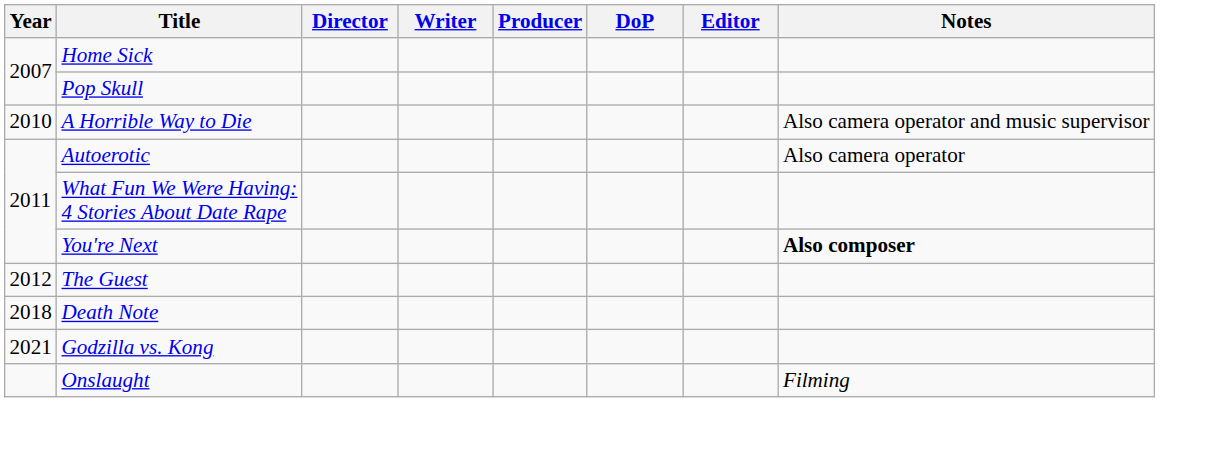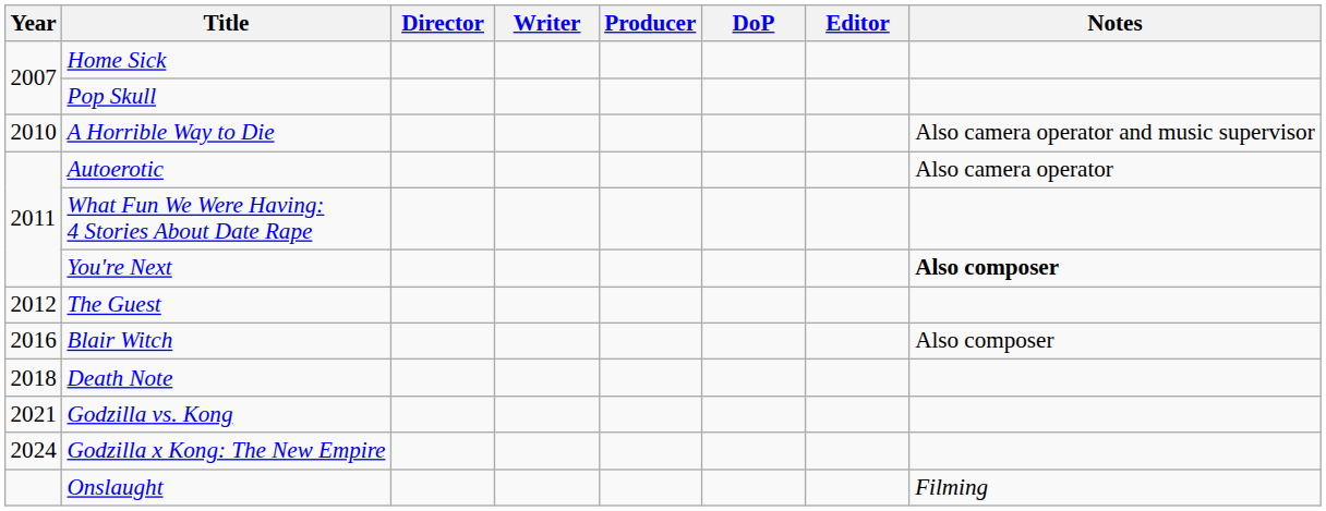 <table class="wikitable plainrowheaders">
 <tr>
 <th>Year</th>
 <th>Title</th>
 <th width=65><a href='#'>Director</a></th>
 <th width=65><a href='#'>Writer</a></th>
 <th><a href='#'>Producer</a></th>
 <th width=65><a href='#'>DoP</a></th>
 <th width=65><a href='#'>Editor</a></th>
 <th>Notes</th>
 </tr>
 <tr>
 <td rowspan=2>2007</td>
 <td><em><a href='#'>Home Sick</a></em></td>
 <td></td>
 <td></td>
 <td></td>
 <td></td>
 <td></td>
 <td></td>
 </tr>
 <tr>
 <td><em><a href='#'>Pop Skull</a></em></td>
 <td></td>
 <td></td>
 <td></td>
 <td></td>
 <td></td>
 <td></td>
 </tr>
 <tr>
 <td>2010</td>
 <td><em><a href='#'>A Horrible Way to Die</a></em></td>
 <td></td>
 <td></td>
 <td></td>
 <td></td>
 <td></td>
 <td>Also camera operator and music supervisor</td>
 </tr>
 <tr>
 <td rowspan=3>2011</td>
 <td><em><a href='#'>Autoerotic</a></em></td>
 <td></td>
 <td></td>
 <td></td>
 <td></td>
 <td></td>
 <td>Also camera operator</td>
 </tr>
 <tr>
 <td><em><a href='#'>What Fun We Were Having:<br>4 Stories About Date Rape</a></em></td>
 <td></td>
 <td></td>
 <td></td>
 <td></td>
 <td></td>
 <td></td>
 </tr>
 <tr>
 <td><em><a href='#'>You're Next</a></em></td>
 <td></td>
 <td></td>
 <td></td>
 <td></td>
 <td></td>
 <td><strong>Also composer</strong></td>
 </tr>
 <tr>
 <td>2012</td>
 <td><em><a href='#'>The Guest</a></em></td>
 <td></td>
 <td></td>
 <td></td>
 <td></td>
 <td></td>
 <td></td>
 </tr>
 <tr>
+<td>2016</td>
+<td><em><a href='#'>Blair Witch</a></em></td>
+<td></td>
+<td></td>
+<td></td>
+<td></td>
+<td></td>
+<td>Also composer</td>
+</tr>
+<tr>
 <td>2018</td>
 <td><em><a href='#'>Death Note</a></em></td>
 <td></td>
 <td></td>
 <td></td>
 <td></td>
 <td></td>
 <td></td>
 </tr>
 <tr>
 <td>2021</td>
 <td><em><a href='#'>Godzilla vs. Kong</a></em></td>
 <td></td>
 <td></td>
 <td></td>
 <td></td>
 <td></td>
 <td></td>
 </tr>
 <tr>
+<td>2024</td>
+<td><em><a href='#'>Godzilla x Kong: The New Empire</a></em></td>
+<td></td>
+<td></td>
+<td></td>
+<td></td>
+<td></td>
+<td></td>
+</tr>
+<tr>
 <td></td>
 <td><em><a href='#'>Onslaught</a></em></td>
 <td></td>
 <td></td>
 <td></td>
 <td></td>
 <td></td>
 <td><em>Filming</em></td>
 </tr>
 </table>
